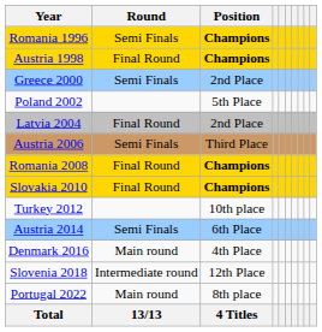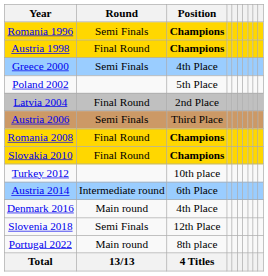 <table class="wikitable" style="text-align: center;">
 <tr>
 <th>Year</th>
 <th>Round</th>
 <th>Position</th>
 <th></th>
 <th></th>
 <th></th>
 <th></th>
 <th></th>
 <th></th>
 <th></th>
 </tr>
 <tr bgcolor=gold>
 <td><a href='#'>Romania 1996</a></td>
 <td>Semi Finals</td>
 <td><strong>Champions</strong></td>
 <td></td>
 <td></td>
 <td></td>
 <td></td>
 <td></td>
 <td></td>
 <td></td>
 </tr>
 <tr bgcolor=gold>
 <td><a href='#'>Austria 1998</a></td>
 <td>Final Round</td>
 <td><strong>Champions</strong></td>
 <td></td>
 <td></td>
 <td></td>
 <td></td>
 <td></td>
 <td></td>
 <td></td>
 </tr>
 <tr bgcolor=9acdff>
 <td><a href='#'>Greece 2000</a></td>
 <td>Semi Finals</td>
-<td>2nd Place</td>
+<td>4th Place</td>
 <td></td>
 <td></td>
 <td></td>
 <td></td>
 <td></td>
 <td></td>
 <td></td>
 </tr>
 <tr>
 <td><a href='#'>Poland 2002</a></td>
 <td></td>
 <td>5th Place</td>
 <td></td>
 <td></td>
 <td></td>
 <td></td>
 <td></td>
 <td></td>
 <td></td>
 </tr>
 <tr bgcolor=silver>
 <td><a href='#'>Latvia 2004</a></td>
 <td>Final Round</td>
 <td>2nd Place</td>
 <td></td>
 <td></td>
 <td></td>
 <td></td>
 <td></td>
 <td></td>
 <td></td>
 </tr>
 <tr bgcolor=cc9966>
 <td><a href='#'>Austria 2006</a></td>
 <td>Semi Finals</td>
 <td>Third Place</td>
 <td></td>
 <td></td>
 <td></td>
 <td></td>
 <td></td>
 <td></td>
 <td></td>
 </tr>
 <tr bgcolor=gold>
 <td><a href='#'>Romania 2008</a></td>
 <td>Final Round</td>
 <td><strong>Champions</strong></td>
 <td></td>
 <td></td>
 <td></td>
 <td></td>
 <td></td>
 <td></td>
 <td></td>
 </tr>
 <tr bgcolor=gold>
 <td><a href='#'>Slovakia 2010</a></td>
 <td>Final Round</td>
 <td><strong>Champions</strong></td>
 <td></td>
 <td></td>
 <td></td>
 <td></td>
 <td></td>
 <td></td>
 <td></td>
 </tr>
 <tr>
 <td><a href='#'>Turkey 2012</a></td>
 <td></td>
 <td>10th place</td>
 <td></td>
 <td></td>
 <td></td>
 <td></td>
 <td></td>
 <td></td>
 <td></td>
 </tr>
 <tr bgcolor=9acdff>
 <td><a href='#'>Austria 2014</a></td>
-<td>Semi Finals</td>
+<td>Intermediate round</td>
 <td>6th Place</td>
 <td></td>
 <td></td>
 <td></td>
 <td></td>
 <td></td>
 <td></td>
 <td></td>
 </tr>
 <tr>
 <td><a href='#'>Denmark 2016</a></td>
 <td>Main round</td>
 <td>4th Place</td>
 <td></td>
 <td></td>
 <td></td>
 <td></td>
 <td></td>
 <td></td>
 <td></td>
 </tr>
 <tr>
 <td><a href='#'>Slovenia 2018</a></td>
-<td>Intermediate round</td>
+<td>Semi Finals</td>
 <td>12th Place</td>
 <td></td>
 <td></td>
 <td></td>
 <td></td>
 <td></td>
 <td></td>
 <td></td>
 </tr>
 <tr>
 <td><a href='#'>Portugal 2022</a></td>
 <td>Main round</td>
 <td>8th place</td>
 <td></td>
 <td></td>
 <td></td>
 <td></td>
 <td></td>
 <td></td>
 <td></td>
 </tr>
 <tr>
 <th>Total</th>
 <th>13/13</th>
 <th>4 Titles</th>
 <th></th>
 <th></th>
 <th></th>
 <th></th>
 <th></th>
 <th></th>
 <th></th>
 </tr>
 </table>
